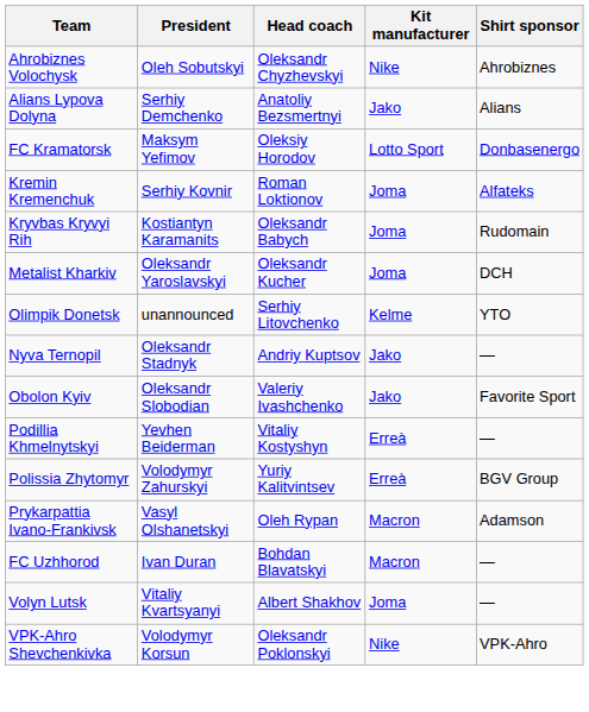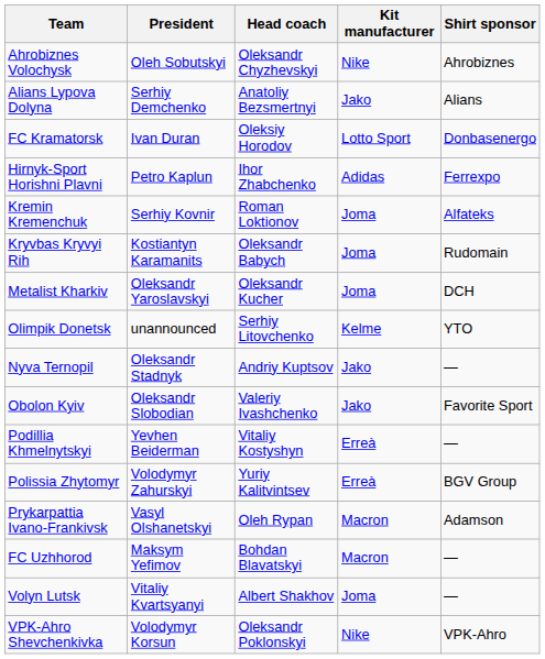 <table class="wikitable" style="text-align:left;">
 <tr>
 <th>Team</th>
 <th>President</th>
 <th>Head coach</th>
 <th>Kit manufacturer</th>
 <th>Shirt sponsor</th>
 </tr>
 <tr>
 <td><a href='#'>Ahrobiznes Volochysk</a></td>
 <td><a href='#'>Oleh Sobutskyi</a></td>
 <td> <a href='#'>Oleksandr Chyzhevskyi</a></td>
 <td><a href='#'>Nike</a></td>
 <td>Ahrobiznes</td>
 </tr>
 <tr>
 <td><a href='#'>Alians Lypova Dolyna</a></td>
 <td><a href='#'>Serhiy Demchenko</a></td>
 <td> <a href='#'>Anatoliy Bezsmertnyi</a></td>
 <td><a href='#'>Jako</a></td>
 <td>Alians</td>
 </tr>
 <tr>
 <td><a href='#'>FC Kramatorsk</a></td>
-<td><a href='#'>Maksym Yefimov</a></td>
+<td><a href='#'>Ivan Duran</a></td>
 <td> <a href='#'>Oleksiy Horodov</a></td>
 <td><a href='#'>Lotto Sport</a></td>
 <td><a href='#'>Donbasenergo</a></td>
+</tr>
+<tr>
+<td><a href='#'>Hirnyk-Sport Horishni Plavni</a></td>
+<td><a href='#'>Petro Kaplun</a></td>
+<td> <a href='#'>Ihor Zhabchenko</a></td>
+<td><a href='#'>Adidas</a></td>
+<td><a href='#'>Ferrexpo</a></td>
 </tr>
 <tr>
 <td><a href='#'>Kremin Kremenchuk</a></td>
 <td><a href='#'>Serhiy Kovnir</a></td>
 <td> <a href='#'>Roman Loktionov</a> </td>
 <td><a href='#'>Joma</a></td>
 <td><a href='#'>Alfateks</a></td>
 </tr>
 <tr>
 <td><a href='#'>Kryvbas Kryvyi Rih</a></td>
 <td><a href='#'>Kostiantyn Karamanits</a></td>
 <td> <a href='#'>Oleksandr Babych</a></td>
 <td><a href='#'>Joma</a></td>
 <td>Rudomain</td>
 </tr>
 <tr>
 <td><a href='#'>Metalist Kharkiv</a></td>
 <td><a href='#'>Oleksandr Yaroslavskyi</a></td>
 <td> <a href='#'>Oleksandr Kucher</a></td>
 <td><a href='#'>Joma</a></td>
 <td>DCH</td>
 </tr>
 <tr>
 <td><a href='#'>Olimpik Donetsk</a></td>
 <td>unannounced</td>
 <td> <a href='#'>Serhiy Litovchenko</a></td>
 <td><a href='#'>Kelme</a></td>
 <td>YTO</td>
 </tr>
 <tr>
 <td><a href='#'>Nyva Ternopil</a></td>
 <td><a href='#'>Oleksandr Stadnyk</a></td>
 <td> <a href='#'>Andriy Kuptsov</a></td>
 <td><a href='#'>Jako</a></td>
 <td>—</td>
 </tr>
 <tr>
 <td><a href='#'>Obolon Kyiv</a></td>
 <td><a href='#'>Oleksandr Slobodian</a></td>
 <td> <a href='#'>Valeriy Ivashchenko</a></td>
 <td><a href='#'>Jako</a></td>
 <td>Favorite Sport</td>
 </tr>
 <tr>
 <td><a href='#'>Podillia Khmelnytskyi</a></td>
 <td><a href='#'>Yevhen Beiderman</a></td>
 <td> <a href='#'>Vitaliy Kostyshyn</a></td>
 <td><a href='#'>Erreà</a></td>
 <td>—</td>
 </tr>
 <tr>
 <td><a href='#'>Polissia Zhytomyr</a></td>
 <td><a href='#'>Volodymyr Zahurskyi</a></td>
 <td> <a href='#'>Yuriy Kalitvintsev</a></td>
 <td><a href='#'>Erreà</a></td>
 <td>BGV Group</td>
 </tr>
 <tr>
 <td><a href='#'>Prykarpattia Ivano-Frankivsk</a></td>
 <td><a href='#'>Vasyl Olshanetskyi</a></td>
 <td> <a href='#'>Oleh Rypan</a></td>
 <td><a href='#'>Macron</a></td>
 <td>Adamson</td>
 </tr>
 <tr>
 <td><a href='#'>FC Uzhhorod</a></td>
-<td><a href='#'>Ivan Duran</a></td>
+<td><a href='#'>Maksym Yefimov</a></td>
 <td> <a href='#'>Bohdan Blavatskyi</a> </td>
 <td><a href='#'>Macron</a></td>
 <td>—</td>
 </tr>
 <tr>
 <td><a href='#'>Volyn Lutsk</a></td>
 <td><a href='#'>Vitaliy Kvartsyanyi</a></td>
 <td> <a href='#'>Albert Shakhov</a></td>
 <td><a href='#'>Joma</a></td>
 <td>—</td>
 </tr>
 <tr>
 <td><a href='#'>VPK-Ahro Shevchenkivka</a></td>
 <td><a href='#'>Volodymyr Korsun</a></td>
 <td> <a href='#'>Oleksandr Poklonskyi</a></td>
 <td><a href='#'>Nike</a></td>
 <td>VPK-Ahro</td>
 </tr>
 </table>
